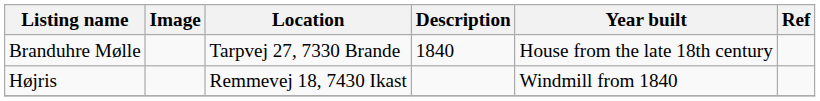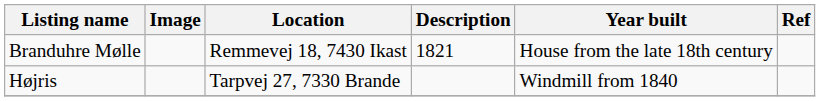 <table class="wikitable sortable">
 <tr>
 <th>Listing name</th>
 <th>Image</th>
 <th>Location</th>
 <th>Description</th>
 <th>Year built</th>
 <th>Ref</th>
 </tr>
 <tr>
 <td>Branduhre Mølle</td>
 <td></td>
-<td>Tarpvej 27, 7330 Brande</td>
-<td>1840</td>
+<td>Remmevej 18, 7430 Ikast</td>
+<td>1821</td>
 <td>House from the late 18th century</td>
 <td></td>
 </tr>
 <tr>
 <td>Højris</td>
 <td></td>
-<td>Remmevej 18, 7430 Ikast</td>
+<td>Tarpvej 27, 7330 Brande</td>
 <td></td>
 <td>Windmill from 1840</td>
 <td></td>
 </tr>
 <tr>
 </tr>
 </table>
